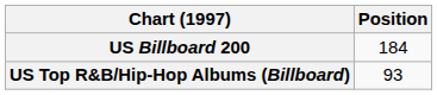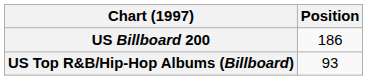 <table class="wikitable sortable plainrowheaders" style="text-align:center">
 <tr>
 <th scope="col">Chart (1997)</th>
 <th scope="col">Position</th>
 </tr>
 <tr>
 <th scope="row">US <em>Billboard</em> 200</th>
-<td>184</td>
+<td>186</td>
 </tr>
 <tr>
 <th scope="row">US Top R&B/Hip-Hop Albums (<em>Billboard</em>)</th>
 <td>93</td>
 </tr>
 </table>
